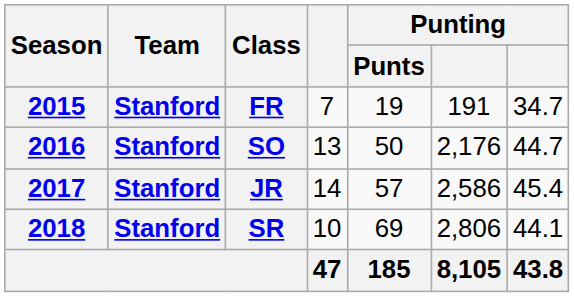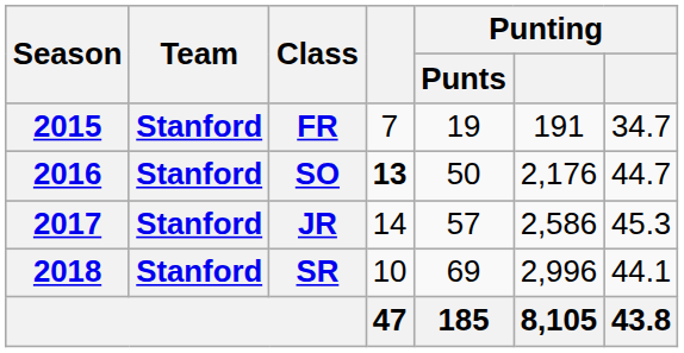 <table class="wikitable" style="text-align:center;">
 <tr>
 <th rowspan="2">Season</th>
 <th rowspan="2">Team</th>
 <th rowspan="2">Class</th>
 <th rowspan="2"></th>
 <th colspan="4">Punting</th>
 </tr>
 <tr>
 <th>Punts</th>
 <th></th>
 <th></th>
 </tr>
 <tr>
 <th><a href='#'>2015</a></th>
 <th><a href='#'>Stanford</a></th>
 <th><a href='#'>FR</a></th>
 <td>7</td>
 <td>19</td>
 <td>191</td>
 <td>34.7</td>
 </tr>
 <tr>
 <th><a href='#'>2016</a></th>
 <th><a href='#'>Stanford</a></th>
 <th><a href='#'>SO</a></th>
-<td>13</td>
+<td><strong>13</strong></td>
 <td>50</td>
 <td>2,176</td>
 <td>44.7</td>
 </tr>
 <tr>
 <th><a href='#'>2017</a></th>
 <th><a href='#'>Stanford</a></th>
 <th><a href='#'>JR</a></th>
 <td>14</td>
 <td>57</td>
 <td>2,586</td>
-<td>45.4</td>
+<td>45.3</td>
 </tr>
 <tr>
 <th><a href='#'>2018</a></th>
 <th><a href='#'>Stanford</a></th>
 <th><a href='#'>SR</a></th>
 <td>10</td>
 <td>69</td>
-<td>2,806</td>
+<td>2,996</td>
 <td>44.1</td>
 </tr>
 <tr>
 <th colspan="3"></th>
 <th>47</th>
 <th>185</th>
 <th>8,105</th>
 <th>43.8</th>
 </tr>
 </table>
